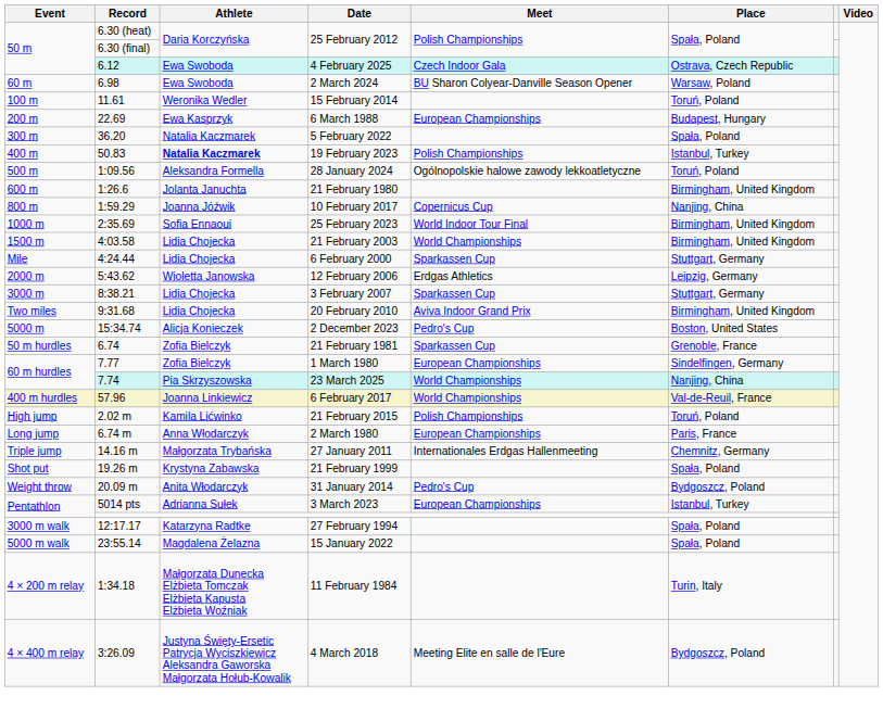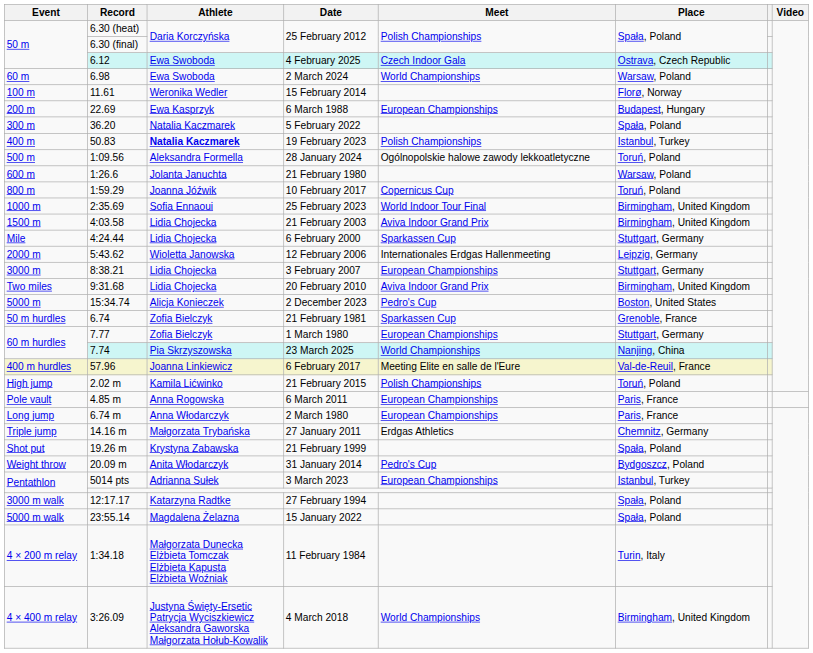 <table class="wikitable" style="font-size:95%; width: 95%;">
 <tr>
 <th>Event</th>
 <th>Record</th>
 <th>Athlete</th>
 <th>Date</th>
 <th>Meet</th>
 <th>Place</th>
 <th></th>
 <th>Video</th>
 </tr>
 <tr>
 <td rowspan=3><a href='#'>50 m</a></td>
 <td>6.30 (heat)</td>
 <td rowspan=2><a href='#'>Daria Korczyńska</a></td>
 <td rowspan=2>25 February 2012</td>
 <td rowspan=2><a href='#'>Polish Championships</a></td>
 <td rowspan=2><a href='#'>Spała</a>, Poland</td>
 <td></td>
 </tr>
 <tr>
 <td>6.30 (final)</td>
 <td></td>
 </tr>
 <tr bgcolor="#CEF6F5">
 <td>6.12</td>
 <td><a href='#'>Ewa Swoboda</a></td>
 <td>4 February 2025</td>
 <td><a href='#'>Czech Indoor Gala</a></td>
 <td><a href='#'>Ostrava</a>, Czech Republic</td>
 <td></td>
 </tr>
 <tr>
 <td><a href='#'>60 m</a></td>
 <td>6.98</td>
 <td><a href='#'>Ewa Swoboda</a></td>
 <td>2 March 2024</td>
-<td><a href='#'>BU</a> Sharon Colyear-Danville Season Opener</td>
+<td><a href='#'>World Championships</a></td>
 <td><a href='#'>Warsaw</a>, Poland</td>
 <td></td>
 </tr>
 <tr>
 <td><a href='#'>100 m</a></td>
 <td>11.61</td>
 <td><a href='#'>Weronika Wedler</a></td>
 <td>15 February 2014</td>
 <td></td>
-<td><a href='#'>Toruń</a>, Poland</td>
+<td><a href='#'>Florø</a>, Norway</td>
 <td></td>
 </tr>
 <tr>
 <td><a href='#'>200 m</a></td>
 <td>22.69</td>
 <td><a href='#'>Ewa Kasprzyk</a></td>
 <td>6 March 1988</td>
 <td><a href='#'>European Championships</a></td>
 <td><a href='#'>Budapest</a>, Hungary</td>
 <td></td>
 </tr>
 <tr>
 <td><a href='#'>300 m</a></td>
 <td>36.20</td>
 <td><a href='#'>Natalia Kaczmarek</a></td>
 <td>5 February 2022</td>
 <td></td>
 <td><a href='#'>Spała</a>, Poland</td>
 <td></td>
 </tr>
 <tr>
 <td><a href='#'>400 m</a></td>
 <td>50.83</td>
 <td><strong><a href='#'>Natalia Kaczmarek</a></strong></td>
 <td>19 February 2023</td>
 <td><a href='#'>Polish Championships</a></td>
 <td><a href='#'>Istanbul</a>, Turkey</td>
 <td></td>
 </tr>
 <tr>
 <td><a href='#'>500 m</a></td>
 <td>1:09.56</td>
 <td><a href='#'>Aleksandra Formella</a></td>
 <td>28 January 2024</td>
 <td>Ogólnopolskie halowe zawody lekkoatletyczne</td>
 <td><a href='#'>Toruń</a>, Poland</td>
 <td></td>
 </tr>
 <tr>
 <td><a href='#'>600 m</a></td>
 <td>1:26.6 </td>
 <td><a href='#'>Jolanta Januchta</a></td>
 <td>21 February 1980</td>
 <td></td>
-<td><a href='#'>Birmingham</a>, United Kingdom</td>
+<td><a href='#'>Warsaw</a>, Poland</td>
 <td></td>
 </tr>
 <tr>
 <td><a href='#'>800 m</a></td>
 <td>1:59.29</td>
 <td><a href='#'>Joanna Jóźwik</a></td>
 <td>10 February 2017</td>
 <td><a href='#'>Copernicus Cup</a></td>
-<td><a href='#'>Nanjing</a>, China</td>
+<td><a href='#'>Toruń</a>, Poland</td>
 <td></td>
 </tr>
 <tr>
 <td><a href='#'>1000 m</a></td>
 <td>2:35.69</td>
 <td><a href='#'>Sofia Ennaoui</a></td>
 <td>25 February 2023</td>
 <td><a href='#'>World Indoor Tour Final</a></td>
 <td><a href='#'>Birmingham</a>, United Kingdom</td>
 <td></td>
 </tr>
 <tr>
 <td><a href='#'>1500 m</a></td>
 <td>4:03.58</td>
 <td><a href='#'>Lidia Chojecka</a></td>
 <td>21 February 2003</td>
-<td><a href='#'>World Championships</a></td>
+<td><a href='#'>Aviva Indoor Grand Prix</a></td>
 <td><a href='#'>Birmingham</a>, United Kingdom</td>
 <td></td>
 </tr>
 <tr>
 <td><a href='#'>Mile</a></td>
 <td>4:24.44</td>
 <td><a href='#'>Lidia Chojecka</a></td>
 <td>6 February 2000</td>
 <td><a href='#'>Sparkassen Cup</a></td>
 <td><a href='#'>Stuttgart</a>, Germany</td>
 <td></td>
 </tr>
 <tr>
 <td><a href='#'>2000 m</a></td>
 <td>5:43.62</td>
 <td><a href='#'>Wioletta Janowska</a></td>
 <td>12 February 2006</td>
-<td>Erdgas Athletics</td>
+<td>Internationales Erdgas Hallenmeeting</td>
 <td><a href='#'>Leipzig</a>, Germany</td>
 <td></td>
 </tr>
 <tr>
 <td><a href='#'>3000 m</a></td>
 <td>8:38.21</td>
 <td><a href='#'>Lidia Chojecka</a></td>
 <td>3 February 2007</td>
-<td><a href='#'>Sparkassen Cup</a></td>
+<td><a href='#'>European Championships</a></td>
 <td><a href='#'>Stuttgart</a>, Germany</td>
 <td></td>
 </tr>
 <tr>
 <td><a href='#'>Two miles</a></td>
 <td>9:31.68</td>
 <td><a href='#'>Lidia Chojecka</a></td>
 <td>20 February 2010</td>
 <td><a href='#'>Aviva Indoor Grand Prix</a></td>
 <td><a href='#'>Birmingham</a>, United Kingdom</td>
 <td></td>
 </tr>
 <tr>
 <td><a href='#'>5000 m</a></td>
 <td>15:34.74</td>
 <td><a href='#'>Alicja Konieczek</a></td>
 <td>2 December 2023</td>
 <td><a href='#'>Pedro's Cup</a></td>
 <td><a href='#'>Boston</a>, United States</td>
 <td></td>
 </tr>
 <tr>
 <td><a href='#'>50 m hurdles</a></td>
 <td>6.74</td>
 <td><a href='#'>Zofia Bielczyk</a></td>
 <td>21 February 1981</td>
 <td><a href='#'>Sparkassen Cup</a></td>
 <td><a href='#'>Grenoble</a>, France</td>
 <td></td>
 </tr>
 <tr>
 <td rowspan=2><a href='#'>60 m hurdles</a></td>
 <td>7.77</td>
 <td><a href='#'>Zofia Bielczyk</a></td>
 <td>1 March 1980</td>
 <td><a href='#'>European Championships</a></td>
-<td><a href='#'>Sindelfingen</a>, Germany</td>
+<td><a href='#'>Stuttgart</a>, Germany</td>
 <td></td>
 </tr>
 <tr bgcolor="#CEF6F5">
 <td>7.74</td>
 <td><a href='#'>Pia Skrzyszowska</a></td>
 <td>23 March 2025</td>
 <td><a href='#'>World Championships</a></td>
 <td><a href='#'>Nanjing</a>, China</td>
 <td></td>
 </tr>
 <tr style="background:#f6F5CE;">
 <td><a href='#'>400 m hurdles</a></td>
 <td>57.96</td>
 <td><a href='#'>Joanna Linkiewicz</a></td>
 <td>6 February 2017</td>
-<td><a href='#'>World Championships</a></td>
+<td>Meeting Elite en salle de l'Eure</td>
 <td><a href='#'>Val-de-Reuil</a>, France</td>
 <td></td>
 </tr>
 <tr>
 <td><a href='#'>High jump</a></td>
 <td>2.02 m</td>
 <td><a href='#'>Kamila Lićwinko</a></td>
 <td>21 February 2015</td>
 <td><a href='#'>Polish Championships</a></td>
 <td><a href='#'>Toruń</a>, Poland</td>
+<td></td>
+</tr>
+<tr>
+<td><a href='#'>Pole vault</a></td>
+<td>4.85 m</td>
+<td><a href='#'>Anna Rogowska</a></td>
+<td>6 March 2011</td>
+<td><a href='#'>European Championships</a></td>
+<td><a href='#'>Paris</a>, France</td>
+<td></td>
 <td></td>
 </tr>
 <tr>
 <td><a href='#'>Long jump</a></td>
 <td>6.74 m</td>
 <td><a href='#'>Anna Włodarczyk</a></td>
 <td>2 March 1980</td>
 <td><a href='#'>European Championships</a></td>
 <td><a href='#'>Paris</a>, France</td>
 <td></td>
 </tr>
 <tr>
 <td><a href='#'>Triple jump</a></td>
 <td>14.16 m</td>
 <td><a href='#'>Małgorzata Trybańska</a></td>
 <td>27 January 2011</td>
-<td>Internationales Erdgas Hallenmeeting</td>
+<td>Erdgas Athletics</td>
 <td><a href='#'>Chemnitz</a>, Germany</td>
 <td></td>
 </tr>
 <tr>
 <td><a href='#'>Shot put</a></td>
 <td>19.26 m</td>
 <td><a href='#'>Krystyna Zabawska</a></td>
 <td>21 February 1999</td>
 <td></td>
 <td><a href='#'>Spała</a>, Poland</td>
 <td></td>
 </tr>
 <tr>
 <td><a href='#'>Weight throw</a></td>
 <td>20.09 m</td>
 <td><a href='#'>Anita Włodarczyk</a></td>
 <td>31 January 2014</td>
 <td><a href='#'>Pedro's Cup</a></td>
 <td><a href='#'>Bydgoszcz</a>, Poland</td>
 <td></td>
 </tr>
 <tr>
 <td rowspan=2><a href='#'>Pentathlon</a></td>
 <td>5014 pts</td>
 <td><a href='#'>Adrianna Sułek</a></td>
 <td>3 March 2023</td>
 <td><a href='#'>European Championships</a></td>
 <td><a href='#'>Istanbul</a>, Turkey</td>
 <td></td>
 </tr>
 <tr>
 <td colspan=5></td>
 <td></td>
 </tr>
 <tr>
 <td><a href='#'>3000 m walk</a></td>
 <td>12:17.17</td>
 <td><a href='#'>Katarzyna Radtke</a></td>
 <td>27 February 1994</td>
 <td></td>
 <td><a href='#'>Spała</a>, Poland</td>
 <td></td>
 </tr>
 <tr>
 <td><a href='#'>5000 m walk</a></td>
 <td>23:55.14</td>
 <td><a href='#'>Magdalena Żelazna</a></td>
 <td>15 January 2022</td>
 <td></td>
 <td><a href='#'>Spała</a>, Poland</td>
 <td></td>
 </tr>
 <tr>
 <td><a href='#'>4 × 200 m relay</a></td>
 <td>1:34.18</td>
 <td><br><a href='#'>Małgorzata Dunecka</a><br><a href='#'>Elżbieta Tomczak</a><br><a href='#'>Elżbieta Kapusta</a><br><a href='#'>Elżbieta Woźniak</a></td>
 <td>11 February 1984</td>
 <td></td>
 <td><a href='#'>Turin</a>, Italy</td>
 <td></td>
 </tr>
 <tr>
 <td><a href='#'>4 × 400 m relay</a></td>
 <td>3:26.09</td>
 <td><br><a href='#'>Justyna Święty-Ersetic</a><br><a href='#'>Patrycja Wyciszkiewicz</a><br><a href='#'>Aleksandra Gaworska</a><br><a href='#'>Małgorzata Hołub-Kowalik</a></td>
 <td>4 March 2018</td>
-<td>Meeting Elite en salle de l'Eure</td>
-<td><a href='#'>Bydgoszcz</a>, Poland</td>
+<td><a href='#'>World Championships</a></td>
+<td><a href='#'>Birmingham</a>, United Kingdom</td>
 <td></td>
 </tr>
 </table>
